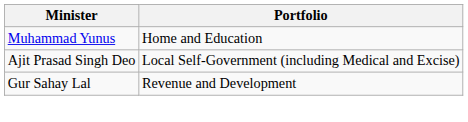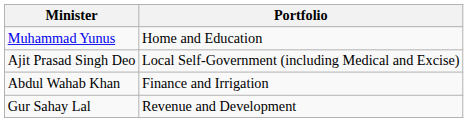 <table class="wikitable">
 <tr>
 <th>Minister</th>
 <th>Portfolio</th>
 </tr>
 <tr>
 <td><a href='#'>Muhammad Yunus</a></td>
 <td>Home and Education</td>
 </tr>
 <tr>
 <td>Ajit Prasad Singh Deo</td>
 <td>Local Self-Government (including Medical and Excise)</td>
 </tr>
 <tr>
+<td>Abdul Wahab Khan</td>
+<td>Finance and Irrigation</td>
+</tr>
+<tr>
 <td>Gur Sahay Lal</td>
 <td>Revenue and Development</td>
 </tr>
 </table>
